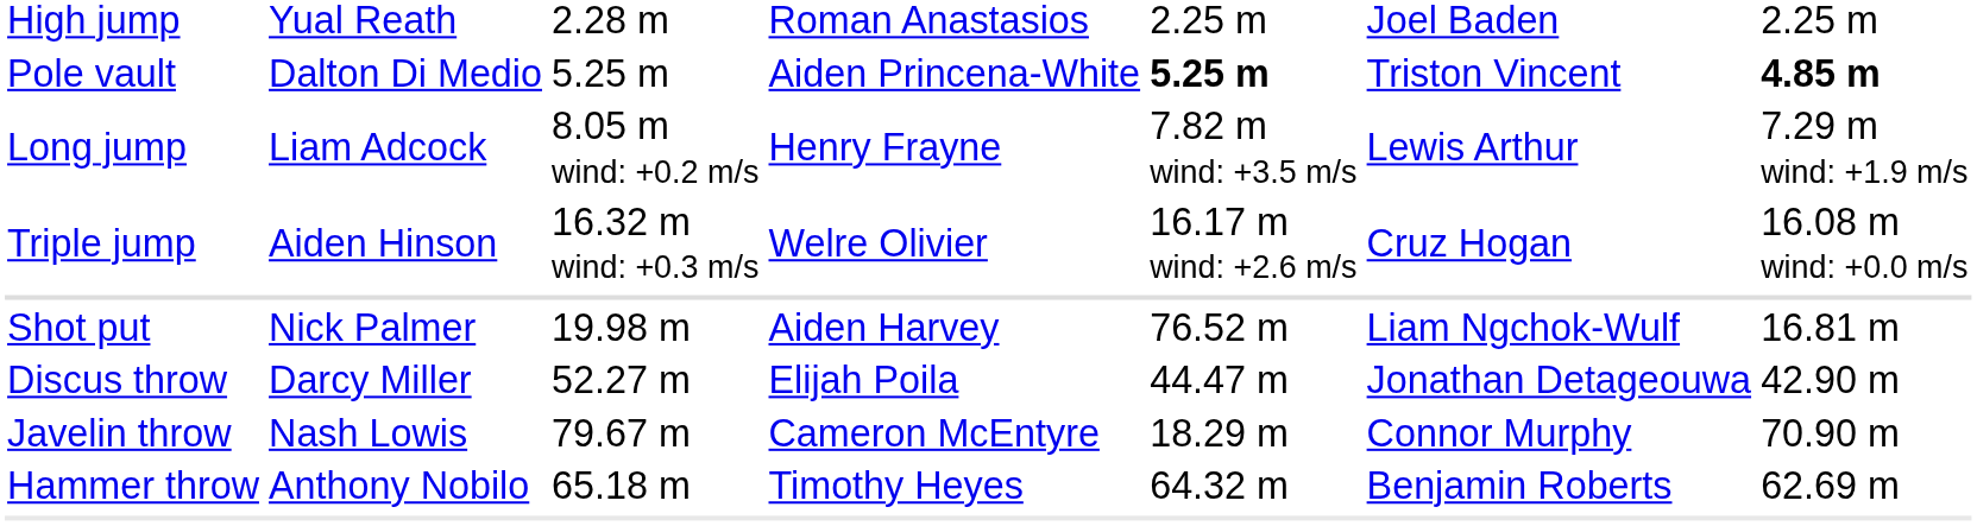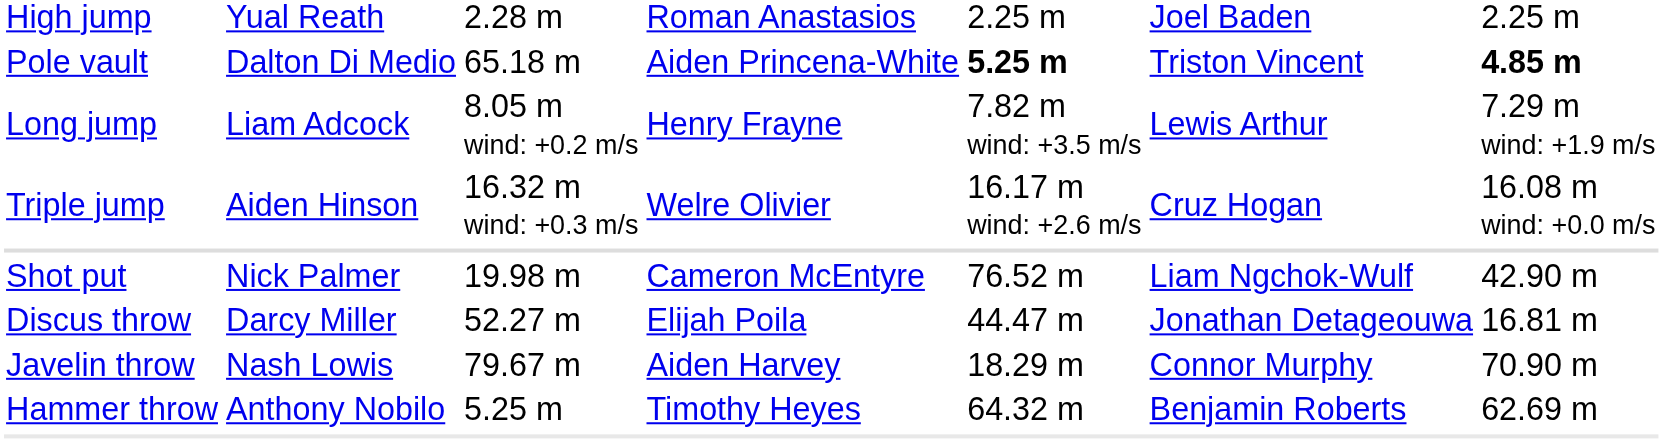 <table>
 <tr>
 <td><a href='#'>High jump</a></td>
 <td align=left><a href='#'>Yual Reath</a> <br> </td>
 <td>2.28 m</td>
 <td align=left><a href='#'>Roman Anastasios</a> <br> </td>
 <td>2.25 m </td>
 <td align=left><a href='#'>Joel Baden</a> <br> </td>
 <td>2.25 m</td>
 </tr>
 <tr>
 <td><a href='#'>Pole vault</a></td>
 <td><a href='#'>Dalton Di Medio</a> <br> </td>
-<td>5.25 m</td>
+<td>65.18 m</td>
 <td><a href='#'>Aiden Princena-White</a> <br> </td>
 <td><strong>5.25 m </strong></td>
 <td><a href='#'>Triston Vincent</a> <br> </td>
 <td><strong>4.85 m</strong></td>
 </tr>
 <tr>
 <td><a href='#'>Long jump</a></td>
 <td><a href='#'>Liam Adcock</a> <br> </td>
 <td>8.05 m  <br><small>wind: +0.2 m/s</small></td>
 <td><a href='#'>Henry Frayne</a> <br> </td>
 <td>7.82 m <br><small>wind: +3.5 m/s</small></td>
 <td><a href='#'>Lewis Arthur</a> <br> </td>
 <td>7.29 m <br><small>wind: +1.9 m/s</small></td>
 </tr>
 <tr>
 <td><a href='#'>Triple jump</a></td>
 <td><a href='#'>Aiden Hinson</a> <br> </td>
 <td>16.32 m <br><small>wind: +0.3 m/s</small></td>
 <td><a href='#'>Welre Olivier</a> <br> </td>
 <td>16.17 m <br><small>wind: +2.6 m/s</small></td>
 <td><a href='#'>Cruz Hogan</a> <br> </td>
 <td>16.08 m <br><small>wind: +0.0 m/s</small></td>
 </tr>
 <tr bgcolor=#DDDDDD>
 <td colspan=8></td>
 </tr>
 <tr>
 <td><a href='#'>Shot put</a></td>
 <td><a href='#'>Nick Palmer</a> <br> </td>
 <td>19.98 m</td>
-<td><a href='#'>Aiden Harvey</a> <br> </td>
+<td><a href='#'>Cameron McEntyre</a> <br> </td>
 <td>76.52 m</td>
 <td><a href='#'>Liam Ngchok-Wulf</a> <br> </td>
-<td>16.81 m</td>
+<td>42.90 m </td>
 </tr>
 <tr>
 <td><a href='#'>Discus throw</a></td>
 <td><a href='#'>Darcy Miller</a> <br> </td>
 <td>52.27 m</td>
 <td><a href='#'>Elijah Poila</a> <br> </td>
 <td>44.47 m </td>
 <td><a href='#'>Jonathan Detageouwa</a> <br> </td>
-<td>42.90 m </td>
+<td>16.81 m</td>
 </tr>
 <tr>
 <td><a href='#'>Javelin throw</a></td>
 <td><a href='#'>Nash Lowis</a> <br> </td>
 <td>79.67 m </td>
-<td><a href='#'>Cameron McEntyre</a> <br> </td>
+<td><a href='#'>Aiden Harvey</a> <br> </td>
 <td>18.29 m</td>
 <td><a href='#'>Connor Murphy</a> <br> </td>
 <td>70.90 m</td>
 </tr>
 <tr>
 <td><a href='#'>Hammer throw</a></td>
 <td><a href='#'>Anthony Nobilo</a> <br> </td>
-<td>65.18 m</td>
+<td>5.25 m</td>
 <td><a href='#'>Timothy Heyes</a> <br> </td>
 <td>64.32 m</td>
 <td><a href='#'>Benjamin Roberts</a> <br> </td>
 <td>62.69 m</td>
 </tr>
 <tr style="background:#e8e8e8;">
 <td colspan=7></td>
 </tr>
 </table>
